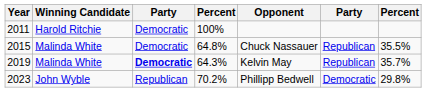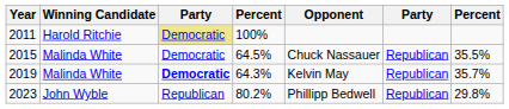 <table class="wikitable" style="margin:0.5em auto; font-size:95%;">
 <tr>
 <th>Year</th>
 <th>Winning Candidate</th>
 <th>Party</th>
 <th>Percent</th>
 <th>Opponent</th>
 <th>Party</th>
 <th>Percent</th>
 </tr>
 <tr>
 <td>2011</td>
 <td><a href='#'>Harold Ritchie</a></td>
-<td><a href='#'>Democratic</a></td>
+<td style="background: khaki;"><a href='#'>Democratic</a></td>
 <td>100%</td>
 <td></td>
 <td></td>
 <td></td>
 </tr>
 <tr>
 <td>2015</td>
 <td><a href='#'>Malinda White</a></td>
 <td><a href='#'>Democratic</a></td>
-<td>64.8%</td>
+<td>64.5%</td>
 <td>Chuck Nassauer</td>
 <td><a href='#'>Republican</a></td>
 <td>35.5%</td>
 </tr>
 <tr>
 <td>2019</td>
 <td><a href='#'>Malinda White</a></td>
 <td><strong><a href='#'>Democratic</a></strong></td>
 <td>64.3%</td>
 <td>Kelvin May</td>
 <td><a href='#'>Republican</a></td>
 <td>35.7%</td>
 </tr>
 <tr>
 <td>2023</td>
 <td><a href='#'>John Wyble</a></td>
 <td><a href='#'>Republican</a></td>
-<td>70.2%</td>
+<td>80.2%</td>
 <td>Phillipp Bedwell</td>
-<td><a href='#'>Democratic</a></td>
+<td><a href='#'>Republican</a></td>
 <td>29.8%</td>
 </tr>
 </table>
